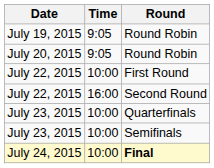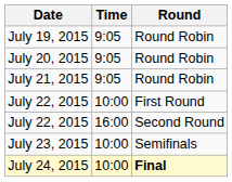 <table class="wikitable">
 <tr>
 <th>Date</th>
 <th>Time</th>
 <th>Round</th>
 </tr>
 <tr>
 <td>July 19, 2015</td>
 <td>9:05</td>
 <td>Round Robin</td>
 </tr>
 <tr>
 <td>July 20, 2015</td>
 <td>9:05</td>
 <td>Round Robin</td>
 </tr>
 <tr>
+<td>July 21, 2015</td>
+<td>9:05</td>
+<td>Round Robin</td>
+</tr>
+<tr>
 <td>July 22, 2015</td>
 <td>10:00</td>
 <td>First Round</td>
 </tr>
 <tr>
 <td>July 22, 2015</td>
 <td>16:00</td>
 <td>Second Round</td>
 </tr>
 <tr>
 <td>July 23, 2015</td>
 <td>10:00</td>
-<td>Quarterfinals</td>
-</tr>
-<tr>
-<td>July 23, 2015</td>
-<td>10:00</td>
 <td>Semifinals</td>
 </tr>
 <tr style=background:lemonchiffon>
 <td>July 24, 2015</td>
 <td>10:00</td>
 <td><strong>Final</strong></td>
 </tr>
 </table>
